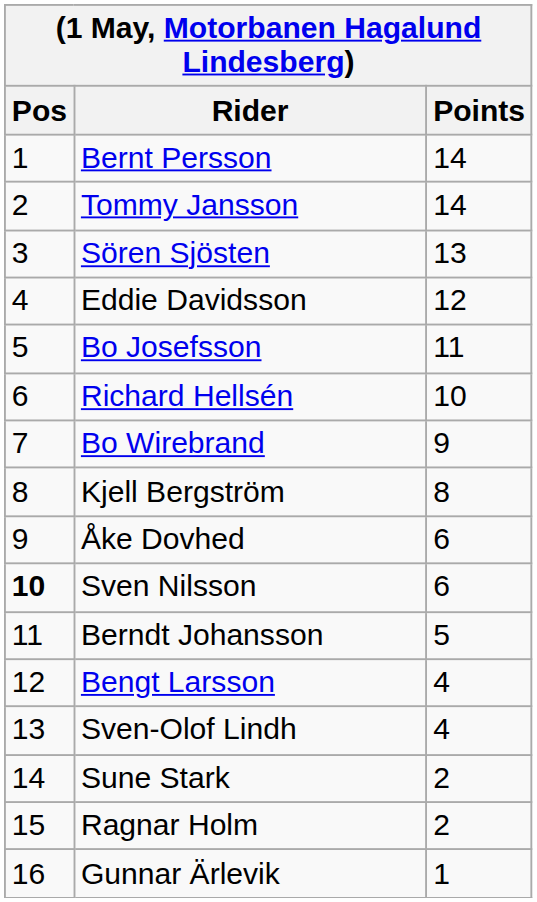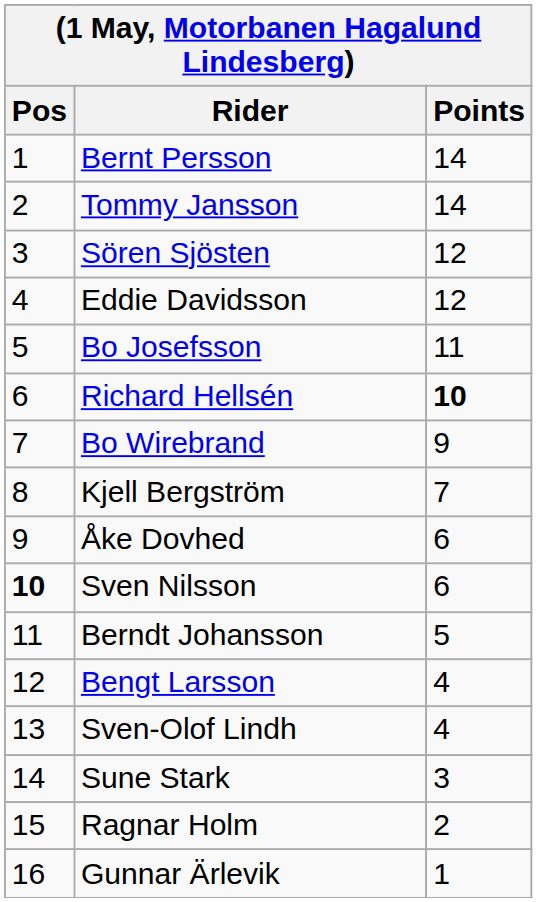 <table class="wikitable">
 <tr>
 <th colspan="6">(1 May, <a href='#'>Motorbanen Hagalund</a><br> <a href='#'>Lindesberg</a>)</th>
 </tr>
 <tr>
 <th width=20>Pos</th>
 <th width=180>Rider</th>
 <th width=40>Points</th>
 </tr>
 <tr>
 <td>1</td>
 <td style="text-align:left;"><a href='#'>Bernt Persson</a></td>
 <td>14</td>
 </tr>
 <tr>
 <td>2</td>
 <td style="text-align:left;"><a href='#'>Tommy Jansson</a></td>
 <td>14</td>
 </tr>
 <tr>
 <td>3</td>
 <td style="text-align:left;"><a href='#'>Sören Sjösten</a></td>
-<td>13</td>
+<td>12</td>
 </tr>
 <tr>
 <td>4</td>
 <td style="text-align:left;">Eddie Davidsson</td>
 <td>12</td>
 </tr>
 <tr>
 <td>5</td>
 <td style="text-align:left;"><a href='#'>Bo Josefsson</a></td>
 <td>11</td>
 </tr>
 <tr>
 <td>6</td>
 <td style="text-align:left;"><a href='#'>Richard Hellsén</a></td>
-<td>10</td>
+<td><strong>10</strong></td>
 </tr>
 <tr>
 <td>7</td>
 <td style="text-align:left;"><a href='#'>Bo Wirebrand</a></td>
 <td>9</td>
 </tr>
 <tr>
 <td>8</td>
 <td style="text-align:left;">Kjell Bergström</td>
-<td>8</td>
+<td>7</td>
 </tr>
 <tr>
 <td>9</td>
 <td style="text-align:left;">Åke Dovhed</td>
 <td>6</td>
 </tr>
 <tr>
 <td><strong>10</strong></td>
 <td style="text-align:left;">Sven Nilsson</td>
 <td>6</td>
 </tr>
 <tr>
 <td>11</td>
 <td style="text-align:left;">Berndt Johansson</td>
 <td>5</td>
 </tr>
 <tr>
 <td>12</td>
 <td style="text-align:left;"><a href='#'>Bengt Larsson</a></td>
 <td>4</td>
 </tr>
 <tr>
 <td>13</td>
 <td style="text-align:left;">Sven-Olof Lindh</td>
 <td>4</td>
 </tr>
 <tr>
 <td>14</td>
 <td style="text-align:left;">Sune Stark</td>
-<td>2</td>
+<td>3</td>
 </tr>
 <tr>
 <td>15</td>
 <td style="text-align:left;">Ragnar Holm</td>
 <td>2</td>
 </tr>
 <tr>
 <td>16</td>
 <td style="text-align:left;">Gunnar Ärlevik</td>
 <td>1</td>
 </tr>
 </table>
